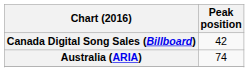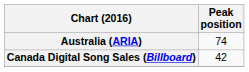 <table class="wikitable sortable plainrowheaders" style="text-align:center">
 <tr>
 <th scope="col">Chart (2016)</th>
 <th scope="col">Peak<br> position</th>
 </tr>
 <tr>
+<th scope="row">Australia (<a href='#'>ARIA</a>)</th>
+<td>74</td>
+</tr>
+<tr>
 <th scope="row">Canada Digital Song Sales (<em><a href='#'>Billboard</a></em>)</th>
 <td>42</td>
-</tr>
-<tr>
-<th scope="row">Australia (<a href='#'>ARIA</a>)</th>
-<td>74</td>
 </tr>
 <tr>
 </tr>
 <tr>
 </tr>
 <tr>
 </tr>
 <tr>
 </tr>
 <tr>
 </tr>
 <tr>
 </tr>
 <tr>
 </tr>
 </table>
